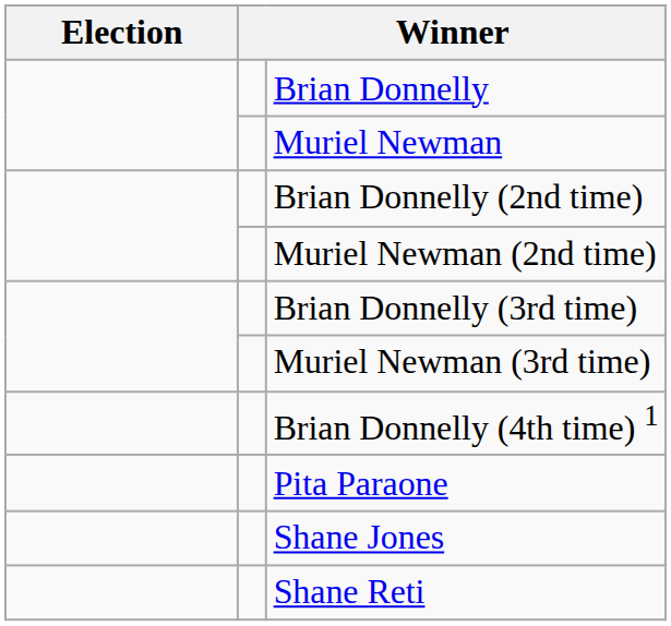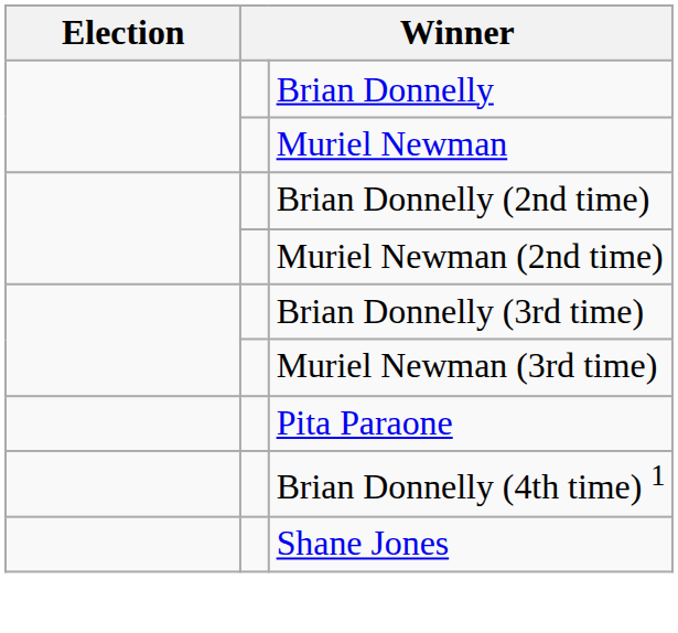 <table class=wikitable>
 <tr>
 <th width=100>Election</th>
 <th width=175 colspan=2>Winner</th>
 </tr>
 <tr>
 <td rowspan=2></td>
 <td width=5 bgcolor=></td>
 <td><a href='#'>Brian Donnelly</a></td>
 </tr>
 <tr>
 <td bgcolor=></td>
 <td><a href='#'>Muriel Newman</a></td>
 </tr>
 <tr>
 <td rowspan=2></td>
 <td width=5 bgcolor=></td>
 <td>Brian Donnelly (2nd time)</td>
 </tr>
 <tr>
 <td bgcolor=></td>
 <td>Muriel Newman (2nd time)</td>
 </tr>
 <tr>
 <td rowspan=2></td>
 <td width=5 bgcolor=></td>
 <td>Brian Donnelly (3rd time)</td>
 </tr>
 <tr>
 <td bgcolor=></td>
 <td>Muriel Newman (3rd time)</td>
 </tr>
 <tr>
 <td></td>
 <td width=5 bgcolor=></td>
-<td>Brian Donnelly (4th time) <sup>1</sup></td>
+<td><a href='#'>Pita Paraone</a></td>
 </tr>
 <tr>
 <td></td>
 <td width=5 bgcolor=></td>
-<td><a href='#'>Pita Paraone</a></td>
+<td>Brian Donnelly (4th time) <sup>1</sup></td>
 </tr>
 <tr>
 <td></td>
 <td width=5 bgcolor=></td>
 <td><a href='#'>Shane Jones</a></td>
 </tr>
-<tr>
-<td></td>
-<td width=5 bgcolor=></td>
-<td><a href='#'>Shane Reti</a></td>
-</tr>
 </table>
